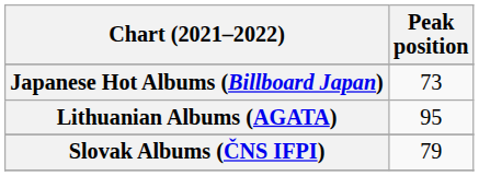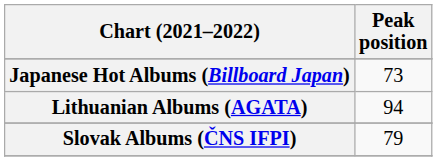 <table class="wikitable sortable plainrowheaders" style="text-align:center">
 <tr>
 <th scope="col">Chart (2021–2022)</th>
 <th scope="col">Peak<br>position</th>
 </tr>
 <tr>
 </tr>
 <tr>
 </tr>
 <tr>
 </tr>
 <tr>
 </tr>
 <tr>
 </tr>
 <tr>
 </tr>
 <tr>
 </tr>
 <tr>
 </tr>
 <tr>
 </tr>
 <tr>
 </tr>
 <tr>
 </tr>
 <tr>
 </tr>
 <tr>
 <th scope="row">Japanese Hot Albums (<em><a href='#'>Billboard Japan</a></em>)</th>
 <td>73</td>
 </tr>
 <tr>
 <th scope="row">Lithuanian Albums (<a href='#'>AGATA</a>)</th>
-<td>95</td>
+<td>94</td>
 </tr>
 <tr>
 </tr>
 <tr>
 </tr>
 <tr>
 </tr>
 <tr>
 </tr>
 <tr>
 <th scope="row">Slovak Albums (<a href='#'>ČNS IFPI</a>)</th>
 <td>79</td>
 </tr>
 <tr>
 </tr>
 <tr>
 </tr>
 <tr>
 </tr>
 <tr>
 </tr>
 </table>
